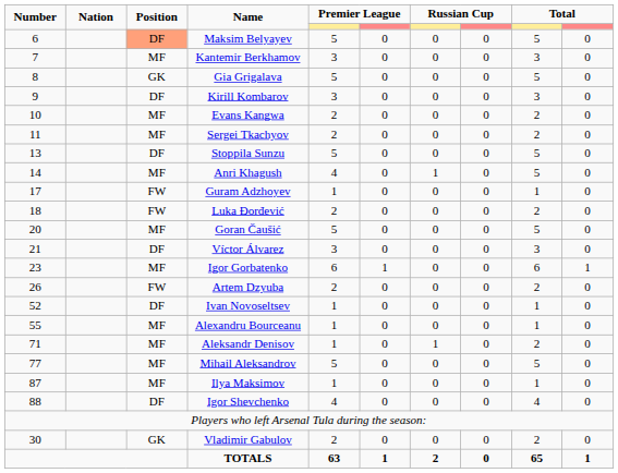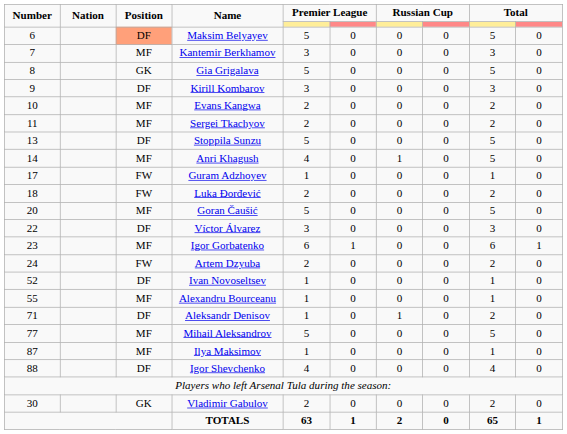 <table class="wikitable" style="font-size: 100%; text-align: center;">
 <tr>
 <td rowspan=2 width="10%" align=center><strong>Number</strong></td>
 <td rowspan=2 width="10%" align=center><strong>Nation</strong></td>
 <td rowspan=2 width="10%" align=center><strong>Position</strong></td>
 <td rowspan=2 width="20%" align=center><strong>Name</strong></td>
 <td colspan=2 align=center><strong>Premier League</strong></td>
 <td colspan=2 align=center><strong>Russian Cup</strong></td>
 <td colspan=2 align=center><strong>Total</strong></td>
 </tr>
 <tr>
 <th width=60 style="background: #FFEE99"></th>
 <th width=60 style="background: #FF8888"></th>
 <th width=60 style="background: #FFEE99"></th>
 <th width=60 style="background: #FF8888"></th>
 <th width=60 style="background: #FFEE99"></th>
 <th width=60 style="background: #FF8888"></th>
 </tr>
 <tr>
 <td>6</td>
 <td></td>
 <td style="background: lightsalmon;">DF</td>
 <td><a href='#'>Maksim Belyayev</a></td>
 <td>5</td>
 <td>0</td>
 <td>0</td>
 <td>0</td>
 <td>5</td>
 <td>0</td>
 </tr>
 <tr>
 <td>7</td>
 <td></td>
 <td>MF</td>
 <td><a href='#'>Kantemir Berkhamov</a></td>
 <td>3</td>
 <td>0</td>
 <td>0</td>
 <td>0</td>
 <td>3</td>
 <td>0</td>
 </tr>
 <tr>
 <td>8</td>
 <td></td>
 <td>GK</td>
 <td><a href='#'>Gia Grigalava</a></td>
 <td>5</td>
 <td>0</td>
 <td>0</td>
 <td>0</td>
 <td>5</td>
 <td>0</td>
 </tr>
 <tr>
 <td>9</td>
 <td></td>
 <td>DF</td>
 <td><a href='#'>Kirill Kombarov</a></td>
 <td>3</td>
 <td>0</td>
 <td>0</td>
 <td>0</td>
 <td>3</td>
 <td>0</td>
 </tr>
 <tr>
 <td>10</td>
 <td></td>
 <td>MF</td>
 <td><a href='#'>Evans Kangwa</a></td>
 <td>2</td>
 <td>0</td>
 <td>0</td>
 <td>0</td>
 <td>2</td>
 <td>0</td>
 </tr>
 <tr>
 <td>11</td>
 <td></td>
 <td>MF</td>
 <td><a href='#'>Sergei Tkachyov</a></td>
 <td>2</td>
 <td>0</td>
 <td>0</td>
 <td>0</td>
 <td>2</td>
 <td>0</td>
 </tr>
 <tr>
 <td>13</td>
 <td></td>
 <td>DF</td>
 <td><a href='#'>Stoppila Sunzu</a></td>
 <td>5</td>
 <td>0</td>
 <td>0</td>
 <td>0</td>
 <td>5</td>
 <td>0</td>
 </tr>
 <tr>
 <td>14</td>
 <td></td>
 <td>MF</td>
 <td><a href='#'>Anri Khagush</a></td>
 <td>4</td>
 <td>0</td>
 <td>1</td>
 <td>0</td>
 <td>5</td>
 <td>0</td>
 </tr>
 <tr>
 <td>17</td>
 <td></td>
 <td>FW</td>
 <td><a href='#'>Guram Adzhoyev</a></td>
 <td>1</td>
 <td>0</td>
 <td>0</td>
 <td>0</td>
 <td>1</td>
 <td>0</td>
 </tr>
 <tr>
 <td>18</td>
 <td></td>
 <td>FW</td>
 <td><a href='#'>Luka Đorđević</a></td>
 <td>2</td>
 <td>0</td>
 <td>0</td>
 <td>0</td>
 <td>2</td>
 <td>0</td>
 </tr>
 <tr>
 <td>20</td>
 <td></td>
 <td>MF</td>
 <td><a href='#'>Goran Čaušić</a></td>
 <td>5</td>
 <td>0</td>
 <td>0</td>
 <td>0</td>
 <td>5</td>
 <td>0</td>
 </tr>
 <tr>
-<td>21</td>
+<td>22</td>
 <td></td>
 <td>DF</td>
 <td><a href='#'>Víctor Álvarez</a></td>
 <td>3</td>
 <td>0</td>
 <td>0</td>
 <td>0</td>
 <td>3</td>
 <td>0</td>
 </tr>
 <tr>
 <td>23</td>
 <td></td>
 <td>MF</td>
 <td><a href='#'>Igor Gorbatenko</a></td>
 <td>6</td>
 <td>1</td>
 <td>0</td>
 <td>0</td>
 <td>6</td>
 <td>1</td>
 </tr>
 <tr>
-<td>26</td>
+<td>24</td>
 <td></td>
 <td>FW</td>
 <td><a href='#'>Artem Dzyuba</a></td>
 <td>2</td>
 <td>0</td>
 <td>0</td>
 <td>0</td>
 <td>2</td>
 <td>0</td>
 </tr>
 <tr>
 <td>52</td>
 <td></td>
 <td>DF</td>
 <td><a href='#'>Ivan Novoseltsev</a></td>
 <td>1</td>
 <td>0</td>
 <td>0</td>
 <td>0</td>
 <td>1</td>
 <td>0</td>
 </tr>
 <tr>
 <td>55</td>
 <td></td>
 <td>MF</td>
 <td><a href='#'>Alexandru Bourceanu</a></td>
 <td>1</td>
 <td>0</td>
 <td>0</td>
 <td>0</td>
 <td>1</td>
 <td>0</td>
 </tr>
 <tr>
 <td>71</td>
 <td></td>
-<td>MF</td>
+<td>DF</td>
 <td><a href='#'>Aleksandr Denisov</a></td>
 <td>1</td>
 <td>0</td>
 <td>1</td>
 <td>0</td>
 <td>2</td>
 <td>0</td>
 </tr>
 <tr>
 <td>77</td>
 <td></td>
 <td>MF</td>
 <td><a href='#'>Mihail Aleksandrov</a></td>
 <td>5</td>
 <td>0</td>
 <td>0</td>
 <td>0</td>
 <td>5</td>
 <td>0</td>
 </tr>
 <tr>
 <td>87</td>
 <td></td>
 <td>MF</td>
 <td><a href='#'>Ilya Maksimov</a></td>
 <td>1</td>
 <td>0</td>
 <td>0</td>
 <td>0</td>
 <td>1</td>
 <td>0</td>
 </tr>
 <tr>
 <td>88</td>
 <td></td>
 <td>DF</td>
 <td><a href='#'>Igor Shevchenko</a></td>
 <td>4</td>
 <td>0</td>
 <td>0</td>
 <td>0</td>
 <td>4</td>
 <td>0</td>
 </tr>
 <tr>
 <td colspan=14><em>Players who left Arsenal Tula during the season:</em></td>
 </tr>
 <tr>
 <td>30</td>
 <td></td>
 <td>GK</td>
 <td><a href='#'>Vladimir Gabulov</a></td>
 <td>2</td>
 <td>0</td>
 <td>0</td>
 <td>0</td>
 <td>2</td>
 <td>0</td>
 </tr>
 <tr>
 <td colspan=3></td>
 <td><strong>TOTALS</strong></td>
 <td><strong>63</strong></td>
 <td><strong>1</strong></td>
 <td><strong>2</strong></td>
 <td><strong>0</strong></td>
 <td><strong>65</strong></td>
 <td><strong>1</strong></td>
 </tr>
 </table>
